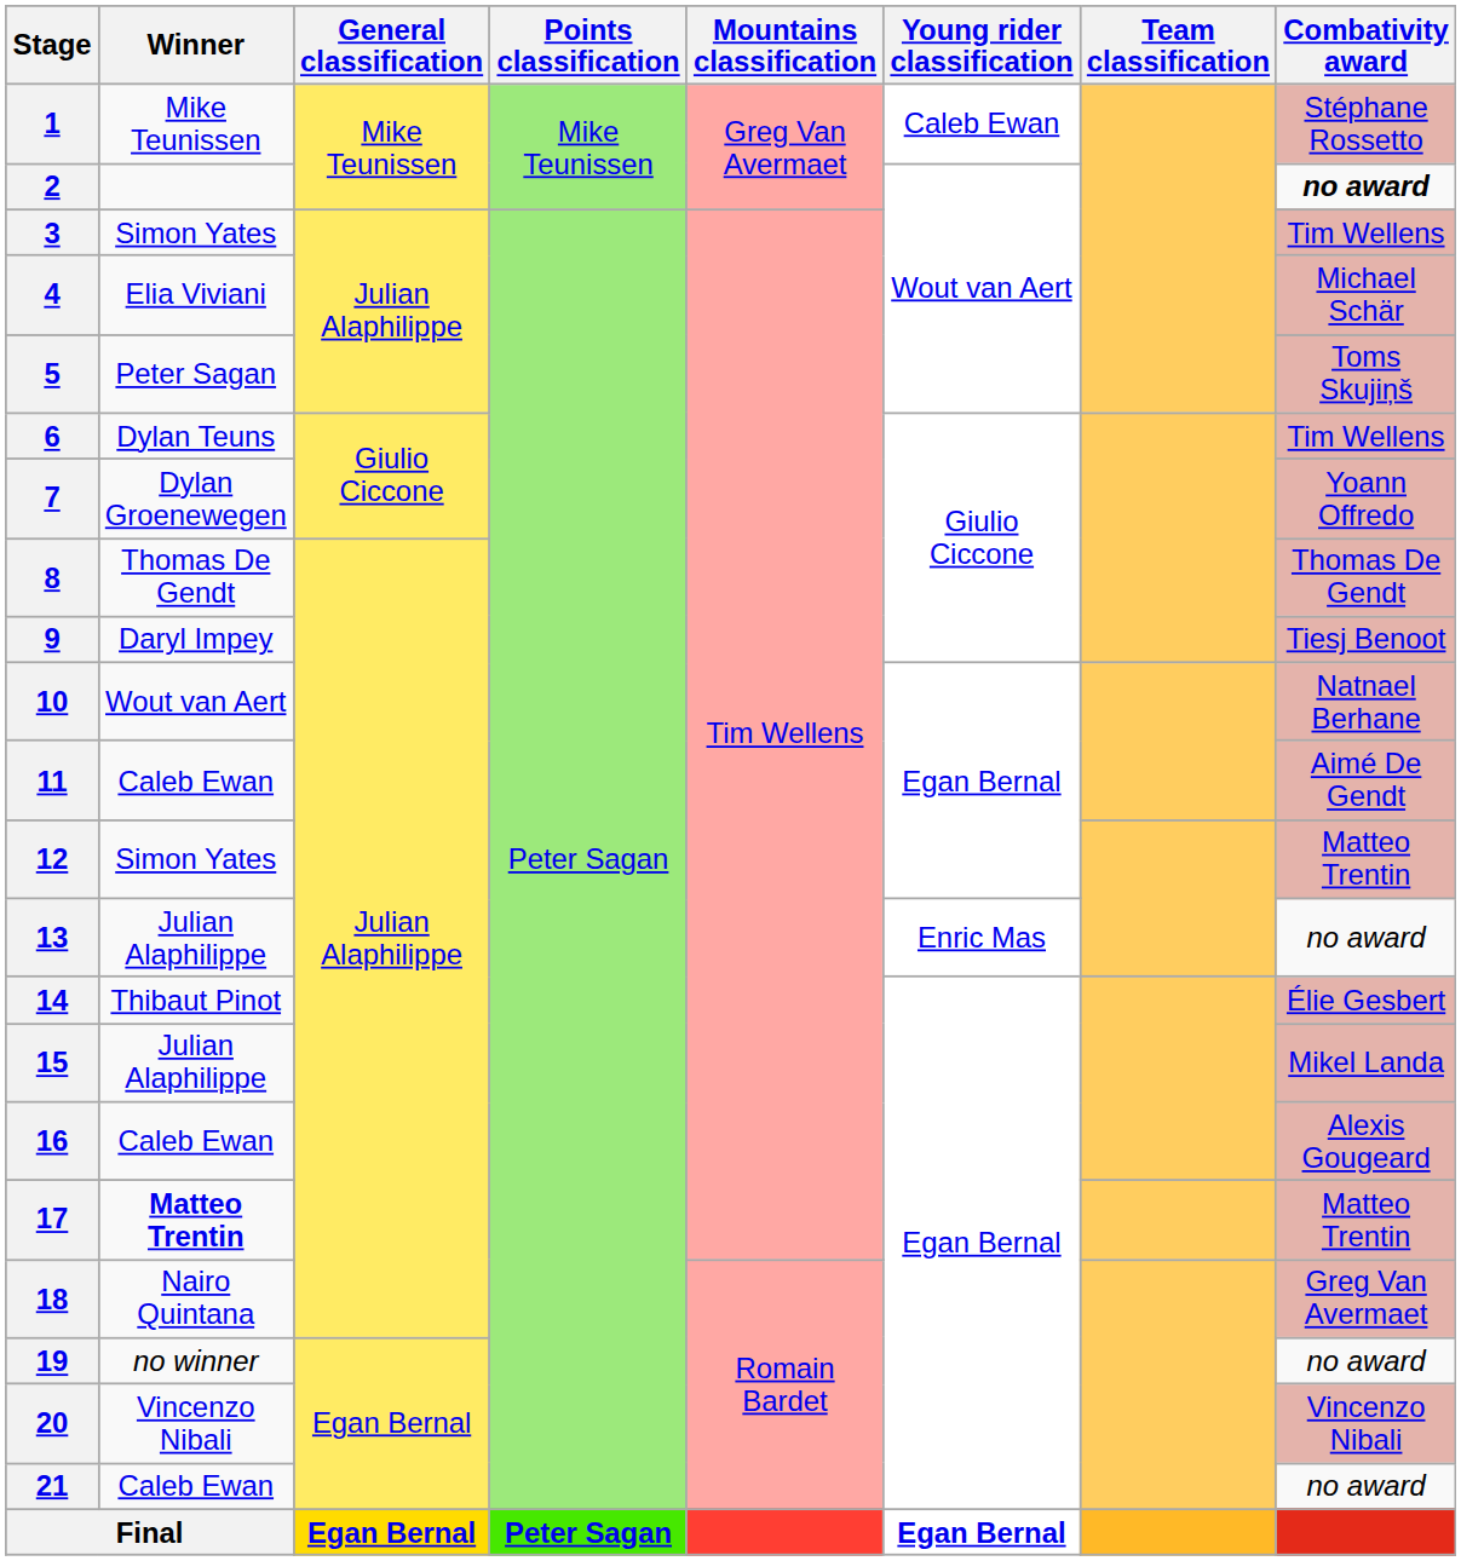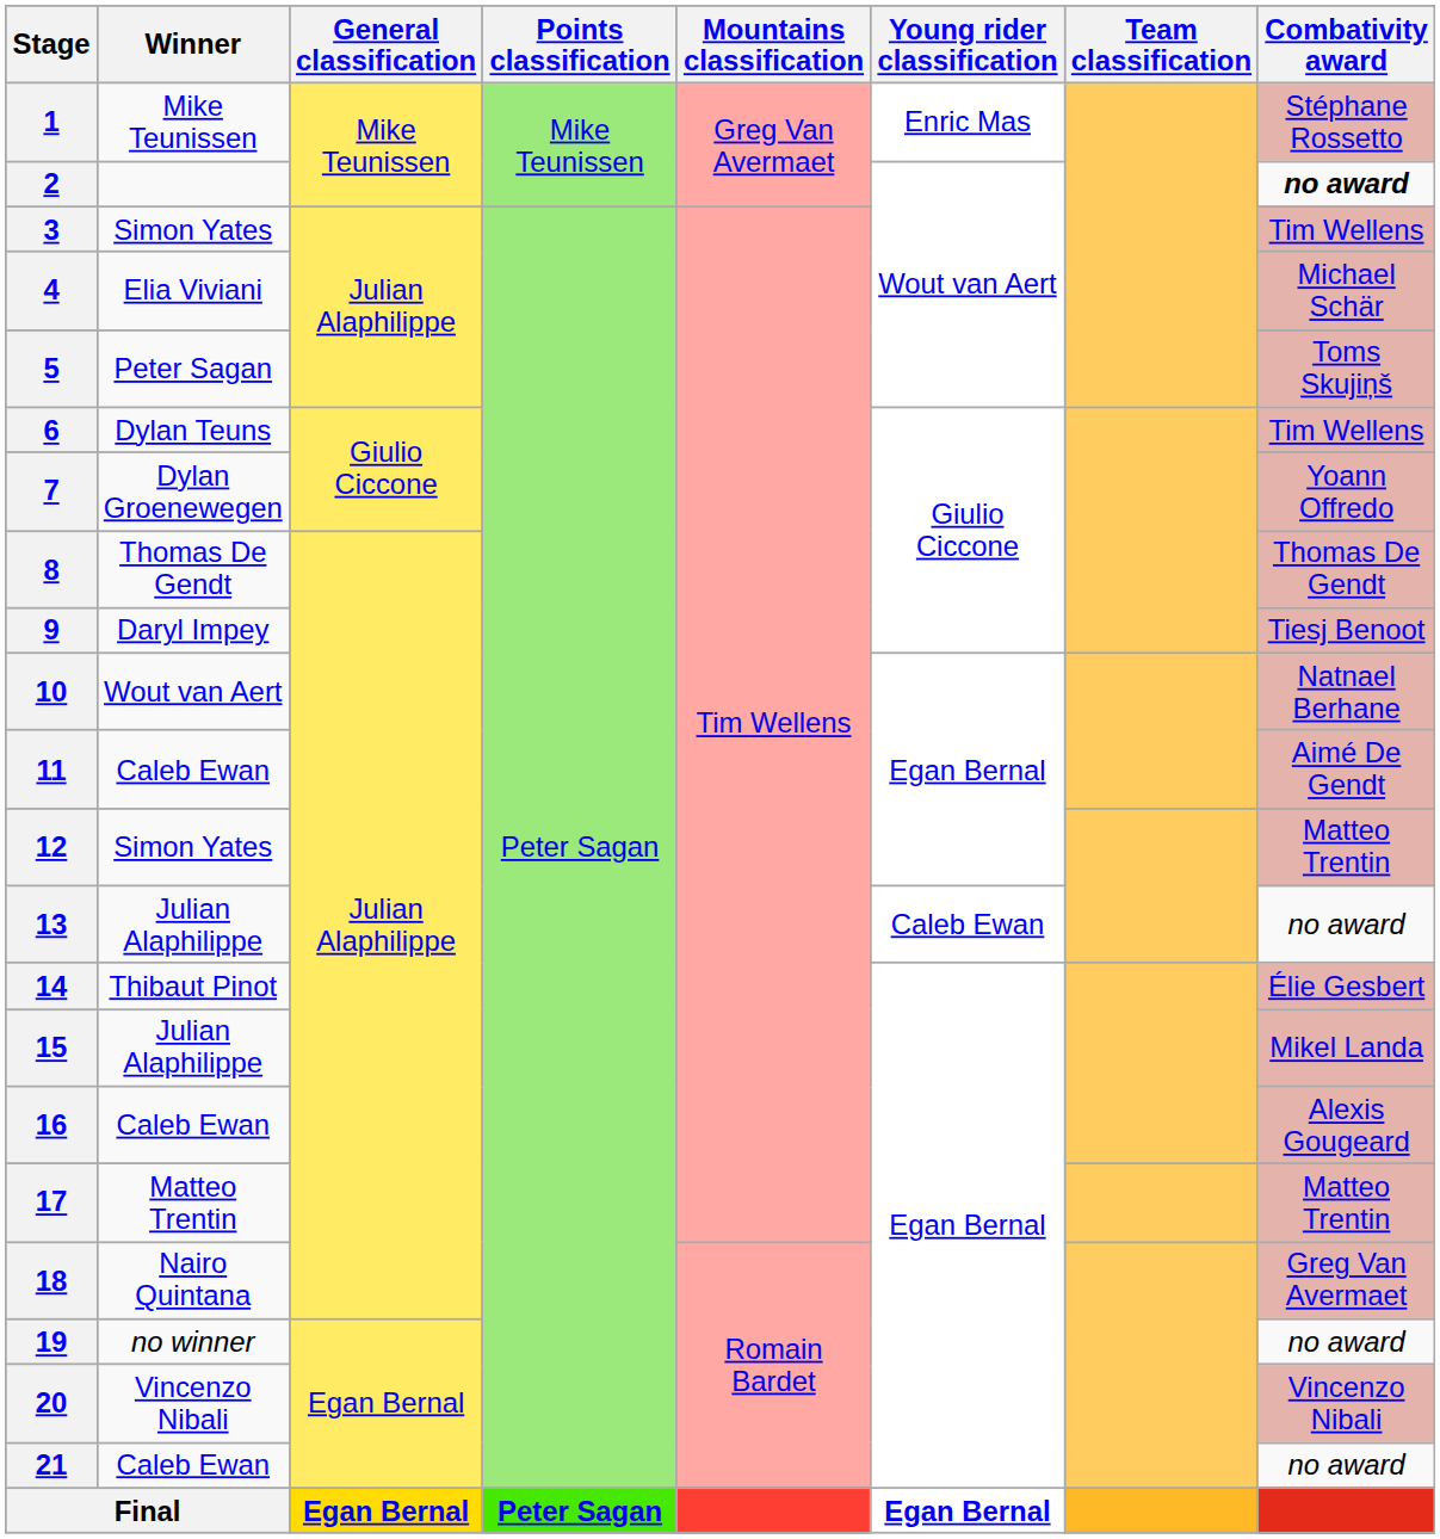 <table class="wikitable" style="text-align: center; font-size:smaller;">
 <tr>
 <th scope="col" style="width:1%;">Stage</th>
 <th scope="col" style="width:14%;">Winner</th>
 <th scope="col" style="width:14%;"><a href='#'>General classification</a><br></th>
 <th scope="col" style="width:14%;"><a href='#'>Points classification</a><br></th>
 <th scope="col" style="width:14%;"><a href='#'>Mountains classification</a><br></th>
 <th scope="col" style="width:14%;"><a href='#'>Young rider classification</a><br></th>
 <th scope="col" style="width:14%;"><a href='#'>Team classification</a><br></th>
 <th scope="col" style="width:14%;"><a href='#'>Combativity award</a><br></th>
 </tr>
 <tr>
 <th scope="row"><a href='#'>1</a></th>
 <td><a href='#'>Mike Teunissen</a></td>
 <td style="background:#FFEB64;" rowspan=2><a href='#'>Mike Teunissen</a></td>
 <td style="background:#9CE97B;" rowspan=2><a href='#'>Mike Teunissen</a></td>
 <td style="background:#FFA8A4;" rowspan=2><a href='#'>Greg Van Avermaet</a></td>
-<td style="background:white;"><a href='#'>Caleb Ewan</a></td>
+<td style="background:white;"><a href='#'>Enric Mas</a></td>
 <td style="background:#FFCD5F;" rowspan=5></td>
 <td style="background:#E4B3AB;"><a href='#'>Stéphane Rossetto</a></td>
 </tr>
 <tr>
 <th scope="row"><a href='#'>2</a></th>
 <td></td>
 <td style="background:white;" rowspan=4><a href='#'>Wout van Aert</a></td>
 <td><strong><em>no award</em></strong></td>
 </tr>
 <tr>
 <th scope="row"><a href='#'>3</a></th>
 <td><a href='#'>Simon Yates</a></td>
 <td style="background:#FFEB64;" rowspan=3><a href='#'>Julian Alaphilippe</a></td>
 <td style="background:#9CE97B;" rowspan=19><a href='#'>Peter Sagan</a></td>
 <td style="background:#FFA8A4;" rowspan=15><a href='#'>Tim Wellens</a></td>
 <td style="background:#E4B3AB;"><a href='#'>Tim Wellens</a></td>
 </tr>
 <tr>
 <th scope="row"><a href='#'>4</a></th>
 <td><a href='#'>Elia Viviani</a></td>
 <td style="background:#E4B3AB;"><a href='#'>Michael Schär</a></td>
 </tr>
 <tr>
 <th scope="row"><a href='#'>5</a></th>
 <td><a href='#'>Peter Sagan</a></td>
 <td style="background:#E4B3AB;"><a href='#'>Toms Skujiņš</a></td>
 </tr>
 <tr>
 <th scope="row"><a href='#'>6</a></th>
 <td><a href='#'>Dylan Teuns</a></td>
 <td style="background:#FFEB64;" rowspan=2><a href='#'>Giulio Ciccone</a></td>
 <td style="background:white;"   rowspan=4><a href='#'>Giulio Ciccone</a></td>
 <td style="background:#FFCD5F;" rowspan=4></td>
 <td style="background:#E4B3AB;"><a href='#'>Tim Wellens</a></td>
 </tr>
 <tr>
 <th scope="row"><a href='#'>7</a></th>
 <td><a href='#'>Dylan Groenewegen</a></td>
 <td style="background:#E4B3AB;"><a href='#'>Yoann Offredo</a></td>
 </tr>
 <tr>
 <th scope="row"><a href='#'>8</a></th>
 <td><a href='#'>Thomas De Gendt</a></td>
 <td style="background:#FFEB64;"  rowspan=11><a href='#'>Julian Alaphilippe</a></td>
 <td style="background:#E4B3AB;"><a href='#'>Thomas De Gendt</a></td>
 </tr>
 <tr>
 <th scope="row"><a href='#'>9</a></th>
 <td><a href='#'>Daryl Impey</a></td>
 <td style="background:#E4B3AB;"><a href='#'>Tiesj Benoot</a></td>
 </tr>
 <tr>
 <th scope="row"><a href='#'>10</a></th>
 <td><a href='#'>Wout van Aert</a></td>
 <td style="background:white;" rowspan=3><a href='#'>Egan Bernal</a></td>
 <td style="background:#FFCD5F;" rowspan=2></td>
 <td style="background:#E4B3AB;"><a href='#'>Natnael Berhane</a></td>
 </tr>
 <tr>
 <th scope="row"><a href='#'>11</a></th>
 <td><a href='#'>Caleb Ewan</a></td>
 <td style="background:#E4B3AB;"><a href='#'>Aimé De Gendt</a></td>
 </tr>
 <tr>
 <th scope="row"><a href='#'>12</a></th>
 <td><a href='#'>Simon Yates</a></td>
 <td style="background:#FFCD5F;" rowspan=2></td>
 <td style="background:#E4B3AB;"><a href='#'>Matteo Trentin</a></td>
 </tr>
 <tr>
 <th scope="row"><a href='#'>13</a></th>
 <td><a href='#'>Julian Alaphilippe</a></td>
-<td style="background:white;"><a href='#'>Enric Mas</a></td>
+<td style="background:white;"><a href='#'>Caleb Ewan</a></td>
 <td><em>no award</em></td>
 </tr>
 <tr>
 <th scope="row"><a href='#'>14</a></th>
 <td><a href='#'>Thibaut Pinot</a></td>
 <td style="background:white;" rowspan=8><a href='#'>Egan Bernal</a></td>
 <td style="background:#FFCD5F;" rowspan=3></td>
 <td style="background:#E4B3AB;"><a href='#'>Élie Gesbert</a></td>
 </tr>
 <tr>
 <th scope="row"><a href='#'>15</a></th>
 <td><a href='#'>Julian Alaphilippe</a></td>
 <td style="background:#E4B3AB;"><a href='#'>Mikel Landa</a></td>
 </tr>
 <tr>
 <th scope="row"><a href='#'>16</a></th>
 <td><a href='#'>Caleb Ewan</a></td>
 <td style="background:#E4B3AB;"><a href='#'>Alexis Gougeard</a></td>
 </tr>
 <tr>
 <th scope="row"><a href='#'>17</a></th>
-<td><strong><a href='#'>Matteo Trentin</a></strong></td>
+<td><a href='#'>Matteo Trentin</a></td>
 <td style="background:#FFCD5F;"></td>
 <td style="background:#E4B3AB;"><a href='#'>Matteo Trentin</a></td>
 </tr>
 <tr>
 <th scope="row"><a href='#'>18</a></th>
 <td><a href='#'>Nairo Quintana</a></td>
 <td style="background:#FFA8A4;" rowspan=4><a href='#'>Romain Bardet</a></td>
 <td style="background:#FFCD5F;" rowspan=4></td>
 <td style="background:#E4B3AB;"><a href='#'>Greg Van Avermaet</a></td>
 </tr>
 <tr>
 <th scope="row"><a href='#'>19</a></th>
 <td><em>no winner</em></td>
 <td style="background:#FFEB64;" rowspan=3><a href='#'>Egan Bernal</a></td>
 <td><em>no award</em></td>
 </tr>
 <tr>
 <th scope="row"><a href='#'>20</a></th>
 <td><a href='#'>Vincenzo Nibali</a></td>
 <td style="background:#E4B3AB;"><a href='#'>Vincenzo Nibali</a></td>
 </tr>
 <tr>
 <th scope="row"><a href='#'>21</a></th>
 <td><a href='#'>Caleb Ewan</a></td>
 <td><em>no award</em></td>
 </tr>
 <tr>
 <th colspan="2">Final</th>
 <th style="background:#FFDB00;"><a href='#'>Egan Bernal</a></th>
 <th style="background:#46E800;"><a href='#'>Peter Sagan</a></th>
 <th style="background:#FF3E33;"></th>
 <th style="background:white;"><a href='#'>Egan Bernal</a></th>
 <th style="background:#FFB927;"></th>
 <th style="background:#E42A19;"></th>
 </tr>
 </table>
